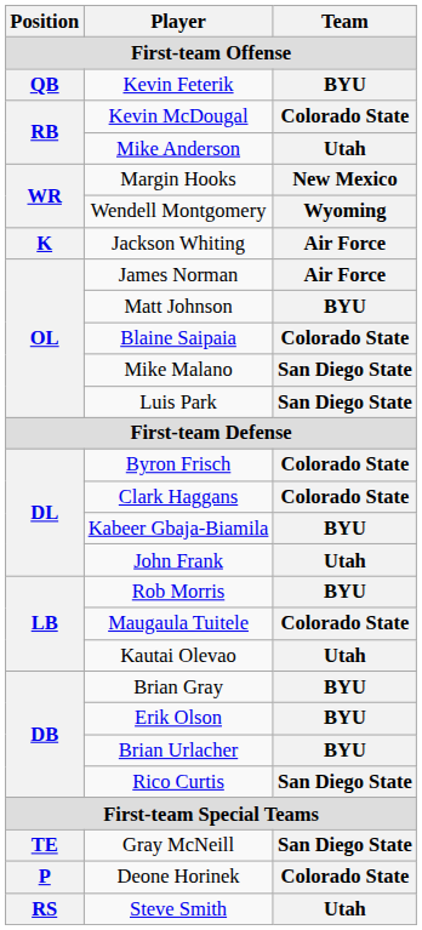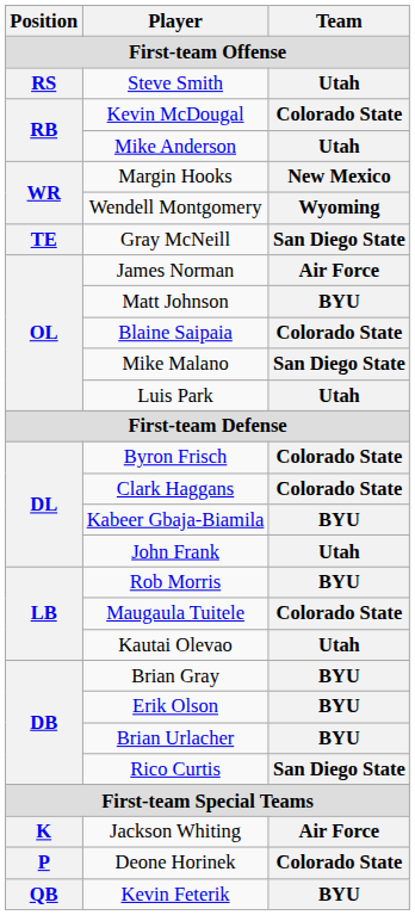 <table class="wikitable">
 <tr>
 <th>Position</th>
 <th>Player</th>
 <th>Team</th>
 </tr>
 <tr>
 <td colspan="3" style="text-align:center; background:#ddd;"><strong>First-team Offense</strong></td>
 </tr>
 <tr style="text-align:center;">
-<th><a href='#'>QB</a></th>
-<td><a href='#'>Kevin Feterik</a></td>
-<th style=>BYU</th>
+<th><a href='#'>RS</a></th>
+<td><a href='#'>Steve Smith</a></td>
+<th style=>Utah</th>
 </tr>
 <tr style="text-align:center;">
 <th rowspan="2"><a href='#'>RB</a></th>
 <td><a href='#'>Kevin McDougal</a></td>
 <th style=>Colorado State</th>
 </tr>
 <tr style="text-align:center;">
 <td><a href='#'>Mike Anderson</a></td>
 <th style=>Utah</th>
 </tr>
 <tr style="text-align:center;">
 <th rowspan="2"><a href='#'>WR</a></th>
 <td>Margin Hooks</td>
 <th style=>New Mexico</th>
 </tr>
 <tr style="text-align:center;">
 <td>Wendell Montgomery</td>
 <th style=>Wyoming</th>
 </tr>
 <tr style="text-align:center;">
-<th><a href='#'>K</a></th>
-<td>Jackson Whiting</td>
-<th style=>Air Force</th>
+<th><a href='#'>TE</a></th>
+<td>Gray McNeill</td>
+<th style=>San Diego State</th>
 </tr>
 <tr style="text-align:center;">
 <th rowspan="5"><a href='#'>OL</a></th>
 <td>James Norman</td>
 <th style=>Air Force</th>
 </tr>
 <tr style="text-align:center;">
 <td>Matt Johnson</td>
 <th style=>BYU</th>
 </tr>
 <tr style="text-align:center;">
 <td><a href='#'>Blaine Saipaia</a></td>
 <th style=>Colorado State</th>
 </tr>
 <tr style="text-align:center;">
 <td>Mike Malano</td>
 <th style=>San Diego State</th>
 </tr>
 <tr style="text-align:center;">
 <td>Luis Park</td>
-<th style=>San Diego State</th>
+<th style=>Utah</th>
 </tr>
 <tr style="text-align:center;">
 <td colspan="3" style="text-align:center; background:#ddd;"><strong>First-team Defense</strong></td>
 </tr>
 <tr style="text-align:center;">
 <th rowspan="4"><a href='#'>DL</a></th>
 <td><a href='#'>Byron Frisch</a></td>
 <th style=>Colorado State</th>
 </tr>
 <tr style="text-align:center;">
 <td><a href='#'>Clark Haggans</a></td>
 <th style=>Colorado State</th>
 </tr>
 <tr style="text-align:center;">
 <td><a href='#'>Kabeer Gbaja-Biamila</a></td>
 <th style=>BYU</th>
 </tr>
 <tr style="text-align:center;">
 <td><a href='#'>John Frank</a></td>
 <th style=>Utah</th>
 </tr>
 <tr style="text-align:center;">
 <th rowspan="3"><a href='#'>LB</a></th>
 <td><a href='#'>Rob Morris</a></td>
 <th style=>BYU</th>
 </tr>
 <tr style="text-align:center;">
 <td><a href='#'>Maugaula Tuitele</a></td>
 <th style=>Colorado State</th>
 </tr>
 <tr style="text-align:center;">
 <td>Kautai Olevao</td>
 <th style=>Utah</th>
 </tr>
 <tr style="text-align:center;">
 <th rowspan="4"><a href='#'>DB</a></th>
 <td>Brian Gray</td>
 <th style=>BYU</th>
 </tr>
 <tr style="text-align:center;">
 <td><a href='#'>Erik Olson</a></td>
 <th style=>BYU</th>
 </tr>
 <tr style="text-align:center;">
 <td><a href='#'>Brian Urlacher</a></td>
 <th style=>BYU</th>
 </tr>
 <tr style="text-align:center;">
 <td><a href='#'>Rico Curtis</a></td>
 <th style=>San Diego State</th>
 </tr>
 <tr>
 <td colspan="3" style="text-align:center; background:#ddd;"><strong>First-team Special Teams</strong></td>
 </tr>
 <tr style="text-align:center;">
-<th><a href='#'>TE</a></th>
-<td>Gray McNeill</td>
-<th style=>San Diego State</th>
+<th><a href='#'>K</a></th>
+<td>Jackson Whiting</td>
+<th style=>Air Force</th>
 </tr>
 <tr style="text-align:center;">
 <th rowspan="1"><a href='#'>P</a></th>
 <td>Deone Horinek</td>
 <th style=>Colorado State</th>
 </tr>
 <tr style="text-align:center;">
-<th><a href='#'>RS</a></th>
-<td><a href='#'>Steve Smith</a></td>
-<th style=>Utah</th>
+<th><a href='#'>QB</a></th>
+<td><a href='#'>Kevin Feterik</a></td>
+<th style=>BYU</th>
 </tr>
 </table>
